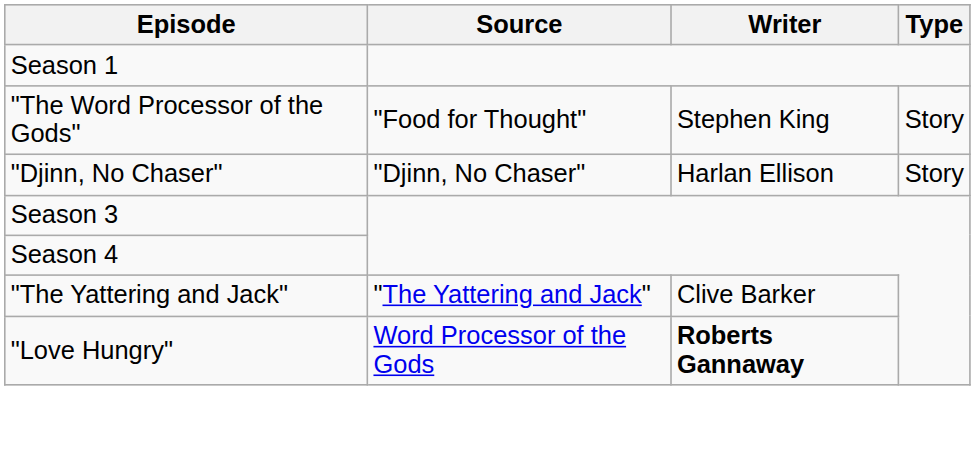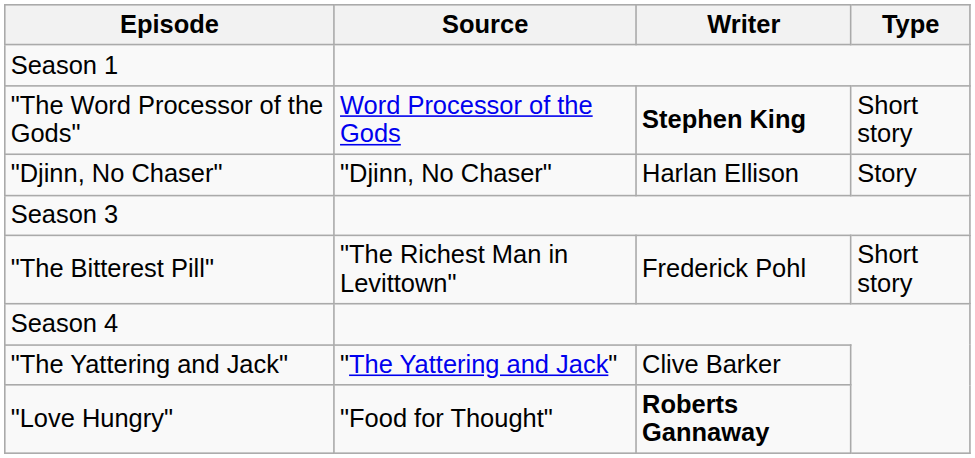 <table class="wikitable">
 <tr>
 <th>Episode</th>
 <th>Source</th>
 <th>Writer</th>
 <th>Type</th>
 </tr>
 <tr>
 <td>Season 1</td>
 </tr>
 <tr>
 <td>"The Word Processor of the Gods"</td>
-<td>"Food for Thought"</td>
-<td>Stephen King</td>
-<td>Story</td>
+<td><a href='#'>Word Processor of the Gods</a></td>
+<td><strong>Stephen King</strong></td>
+<td>Short story</td>
 </tr>
 <tr>
 <td>"Djinn, No Chaser"</td>
 <td>"Djinn, No Chaser"</td>
 <td>Harlan Ellison</td>
 <td>Story</td>
 </tr>
 <tr>
 <td>Season 3</td>
 </tr>
 <tr>
+<td>"The Bitterest Pill"</td>
+<td>"The Richest Man in Levittown"</td>
+<td>Frederick Pohl</td>
+<td>Short story</td>
+</tr>
+<tr>
 <td>Season 4</td>
 </tr>
 <tr>
 <td>"The Yattering and Jack"</td>
 <td>"<a href='#'>The Yattering and Jack</a>"</td>
 <td>Clive Barker</td>
 </tr>
 <tr>
 <td>"Love Hungry"</td>
-<td><a href='#'>Word Processor of the Gods</a></td>
+<td>"Food for Thought"</td>
 <td><strong>Roberts Gannaway</strong></td>
 </tr>
 </table>
